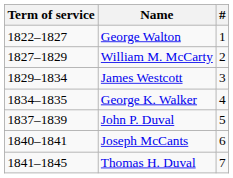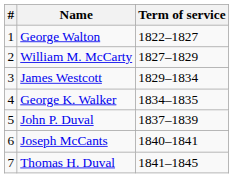 <table class="wikitable sortable">
 <tr>
+<th>#</th>
+<th>Name</th>
 <th>Term of service</th>
-<th>Name</th>
-<th>#</th>
 </tr>
 <tr>
+<td>1</td>
+<td><a href='#'>George Walton</a></td>
 <td>1822–1827</td>
-<td><a href='#'>George Walton</a></td>
-<td>1</td>
 </tr>
 <tr>
+<td>2</td>
+<td><a href='#'>William M. McCarty</a></td>
 <td>1827–1829</td>
-<td><a href='#'>William M. McCarty</a></td>
-<td>2</td>
 </tr>
 <tr>
+<td>3</td>
+<td><a href='#'>James Westcott</a></td>
 <td>1829–1834</td>
-<td><a href='#'>James Westcott</a></td>
-<td>3</td>
 </tr>
 <tr>
+<td>4</td>
+<td><a href='#'>George K. Walker</a></td>
 <td>1834–1835</td>
-<td><a href='#'>George K. Walker</a></td>
-<td>4</td>
 </tr>
 <tr>
+<td>5</td>
+<td><a href='#'>John P. Duval</a></td>
 <td>1837–1839</td>
-<td><a href='#'>John P. Duval</a></td>
-<td>5</td>
 </tr>
 <tr>
+<td>6</td>
+<td><a href='#'>Joseph McCants</a></td>
 <td>1840–1841</td>
-<td><a href='#'>Joseph McCants</a></td>
-<td>6</td>
 </tr>
 <tr>
+<td>7</td>
+<td><a href='#'>Thomas H. Duval</a></td>
 <td>1841–1845</td>
-<td><a href='#'>Thomas H. Duval</a></td>
-<td>7</td>
 </tr>
 </table>
